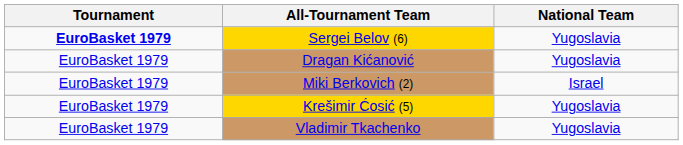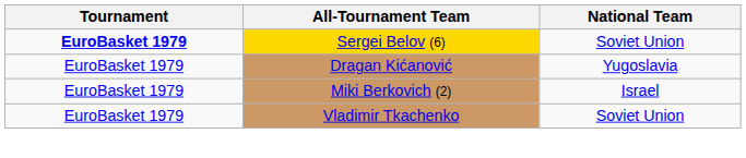 <table class="wikitable sortable" style="text-align:center; width: 60%">
 <tr>
 <th>Tournament</th>
 <th>All-Tournament Team</th>
 <th>National Team</th>
 </tr>
 <tr>
 <td><strong><a href='#'>EuroBasket 1979</a></strong></td>
 <td bgcolor="#FFD700"> <a href='#'>Sergei Belov</a> <small>(6)</small></td>
-<td> <a href='#'>Yugoslavia</a></td>
+<td> <a href='#'>Soviet Union</a></td>
 </tr>
 <tr>
 <td><a href='#'>EuroBasket 1979</a></td>
 <td bgcolor="#cc9966"> <a href='#'>Dragan Kićanović</a></td>
 <td> <a href='#'>Yugoslavia</a></td>
 </tr>
 <tr>
 <td><a href='#'>EuroBasket 1979</a></td>
 <td bgcolor="#cc9966"> <a href='#'>Miki Berkovich</a> <small>(2)</small></td>
 <td> <a href='#'>Israel</a></td>
 </tr>
 <tr>
 <td><a href='#'>EuroBasket 1979</a></td>
-<td bgcolor="#FFD700"> <a href='#'>Krešimir Ćosić</a> <small>(5)</small></td>
-<td> <a href='#'>Yugoslavia</a></td>
-</tr>
-<tr>
-<td><a href='#'>EuroBasket 1979</a></td>
 <td bgcolor="#cc9966"> <a href='#'>Vladimir Tkachenko</a></td>
-<td> <a href='#'>Yugoslavia</a></td>
+<td> <a href='#'>Soviet Union</a></td>
 </tr>
 </table>
